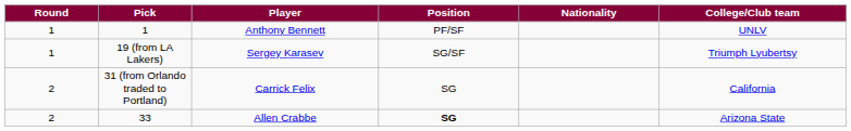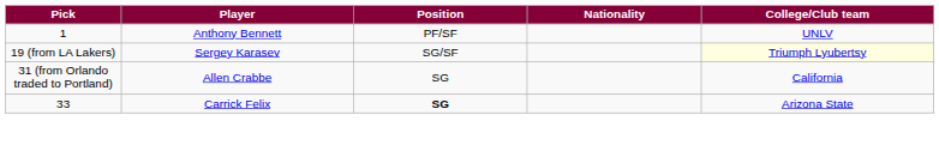 <table class="wikitable sortable sortable">
 <tr>
-<th style="background:#860038; color:#FFFFFF" width="10%">Round</th>
 <th style="background:#860038; color:#FFFFFF" width="10%">Pick</th>
 <th style="background:#860038; color:#FFFFFF" width="20%">Player</th>
 <th style="background:#860038; color:#FFFFFF" width="15%">Position</th>
 <th style="background:#860038; color:#FFFFFF" width="15%">Nationality</th>
 <th style="background:#860038; color:#FFFFFF" width="20%">College/Club team</th>
 </tr>
 <tr style="text-align: center">
 <td>1</td>
-<td>1</td>
 <td><a href='#'>Anthony Bennett</a></td>
 <td>PF/SF</td>
 <td></td>
 <td><a href='#'>UNLV</a></td>
 </tr>
 <tr style="text-align: center">
-<td>1</td>
 <td>19 (from LA Lakers)</td>
 <td><a href='#'>Sergey Karasev</a></td>
 <td>SG/SF</td>
 <td></td>
-<td><a href='#'>Triumph Lyubertsy</a></td>
+<td style="background: lightyellow;"><a href='#'>Triumph Lyubertsy</a></td>
 </tr>
 <tr style="text-align: center">
-<td>2</td>
 <td>31 (from Orlando traded to Portland)</td>
-<td><a href='#'>Carrick Felix</a></td>
+<td><a href='#'>Allen Crabbe</a></td>
 <td>SG</td>
 <td></td>
 <td><a href='#'>California</a></td>
 </tr>
 <tr style="text-align: center">
-<td>2</td>
 <td>33</td>
-<td><a href='#'>Allen Crabbe</a></td>
+<td><a href='#'>Carrick Felix</a></td>
 <td><strong>SG</strong></td>
 <td></td>
 <td><a href='#'>Arizona State</a></td>
 </tr>
 </table>
